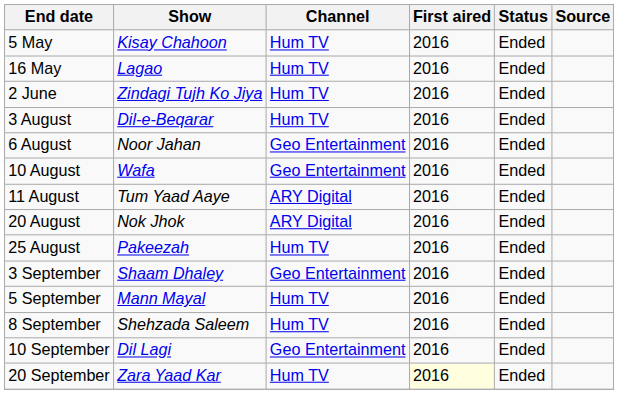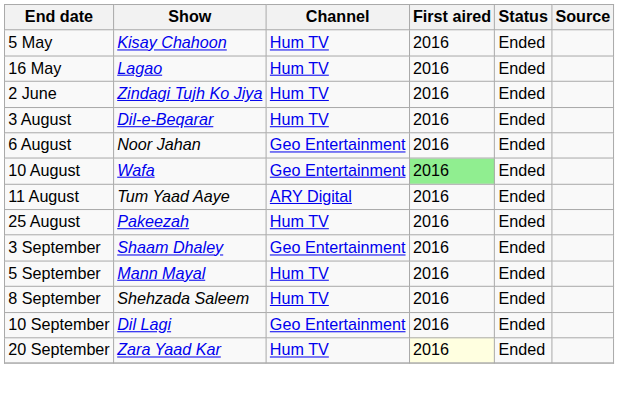 <table class="wikitable sortable">
 <tr>
 <th>End date</th>
 <th>Show</th>
 <th>Channel</th>
 <th>First aired</th>
 <th>Status</th>
 <th>Source</th>
 </tr>
 <tr>
 <td>5 May</td>
 <td><em><a href='#'>Kisay Chahoon</a></em></td>
 <td><a href='#'>Hum TV</a></td>
 <td>2016</td>
 <td>Ended</td>
 <td></td>
 </tr>
 <tr>
 <td>16 May</td>
 <td><em><a href='#'>Lagao</a></em></td>
 <td><a href='#'>Hum TV</a></td>
 <td>2016</td>
 <td>Ended</td>
 <td></td>
 </tr>
 <tr>
 <td>2 June</td>
 <td><em><a href='#'>Zindagi Tujh Ko Jiya</a></em></td>
 <td><a href='#'>Hum TV</a></td>
 <td>2016</td>
 <td>Ended</td>
 <td></td>
 </tr>
 <tr>
 <td>3 August</td>
 <td><em><a href='#'>Dil-e-Beqarar</a></em></td>
 <td><a href='#'>Hum TV</a></td>
 <td>2016</td>
 <td>Ended</td>
 <td></td>
 </tr>
 <tr>
 <td>6 August</td>
 <td><em>Noor Jahan</em></td>
 <td><a href='#'>Geo Entertainment</a></td>
 <td>2016</td>
 <td>Ended</td>
 <td></td>
 </tr>
 <tr>
 <td>10 August</td>
 <td><em><a href='#'>Wafa</a></em></td>
 <td><a href='#'>Geo Entertainment</a></td>
-<td>2016</td>
+<td style="background: lightgreen;">2016</td>
 <td>Ended</td>
 <td></td>
 </tr>
 <tr>
 <td>11 August</td>
 <td><em>Tum Yaad Aaye</em></td>
-<td><a href='#'>ARY Digital</a></td>
-<td>2016</td>
-<td>Ended</td>
-<td></td>
-</tr>
-<tr>
-<td>20 August</td>
-<td><em>Nok Jhok</em></td>
 <td><a href='#'>ARY Digital</a></td>
 <td>2016</td>
 <td>Ended</td>
 <td></td>
 </tr>
 <tr>
 <td>25 August</td>
 <td><em><a href='#'>Pakeezah</a></em></td>
 <td><a href='#'>Hum TV</a></td>
 <td>2016</td>
 <td>Ended</td>
 <td></td>
 </tr>
 <tr>
 <td>3 September</td>
 <td><em><a href='#'>Shaam Dhaley</a></em></td>
 <td><a href='#'>Geo Entertainment</a></td>
 <td>2016</td>
 <td>Ended</td>
 <td></td>
 </tr>
 <tr>
 <td>5 September</td>
 <td><em><a href='#'>Mann Mayal</a></em></td>
 <td><a href='#'>Hum TV</a></td>
 <td>2016</td>
 <td>Ended</td>
 <td></td>
 </tr>
 <tr>
 <td>8 September</td>
 <td><em>Shehzada Saleem</em></td>
 <td><a href='#'>Hum TV</a></td>
 <td>2016</td>
 <td>Ended</td>
 <td></td>
 </tr>
 <tr>
 <td>10 September</td>
 <td><em><a href='#'>Dil Lagi</a></em></td>
 <td><a href='#'>Geo Entertainment</a></td>
 <td>2016</td>
 <td>Ended</td>
 <td></td>
 </tr>
 <tr>
 <td>20 September</td>
 <td><em><a href='#'>Zara Yaad Kar</a></em></td>
 <td><a href='#'>Hum TV</a></td>
 <td style="background: lightyellow;">2016</td>
 <td>Ended</td>
 <td></td>
 </tr>
 <tr>
 </tr>
 </table>
